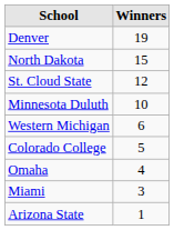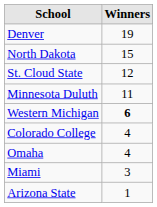 <table class="wikitable">
 <tr>
 <th style="background:#e5e5e5;">School</th>
 <th style="background:#e5e5e5;">Winners</th>
 </tr>
 <tr>
 <td><a href='#'>Denver</a></td>
 <td align=center>19</td>
 </tr>
 <tr>
 <td><a href='#'>North Dakota</a></td>
 <td align=center>15</td>
 </tr>
 <tr>
 <td><a href='#'>St. Cloud State</a></td>
 <td align=center>12</td>
 </tr>
 <tr>
 <td><a href='#'>Minnesota Duluth</a></td>
-<td align=center>10</td>
+<td align=center>11</td>
 </tr>
 <tr>
 <td><a href='#'>Western Michigan</a></td>
-<td align=center>6</td>
+<td align=center><strong>6</strong></td>
 </tr>
 <tr>
 <td><a href='#'>Colorado College</a></td>
-<td align=center>5</td>
+<td align=center>4</td>
 </tr>
 <tr>
 <td><a href='#'>Omaha</a></td>
 <td align=center>4</td>
 </tr>
 <tr>
 <td><a href='#'>Miami</a></td>
 <td align=center>3</td>
 </tr>
 <tr>
 <td><a href='#'>Arizona State</a></td>
 <td align=center>1</td>
 </tr>
 </table>
